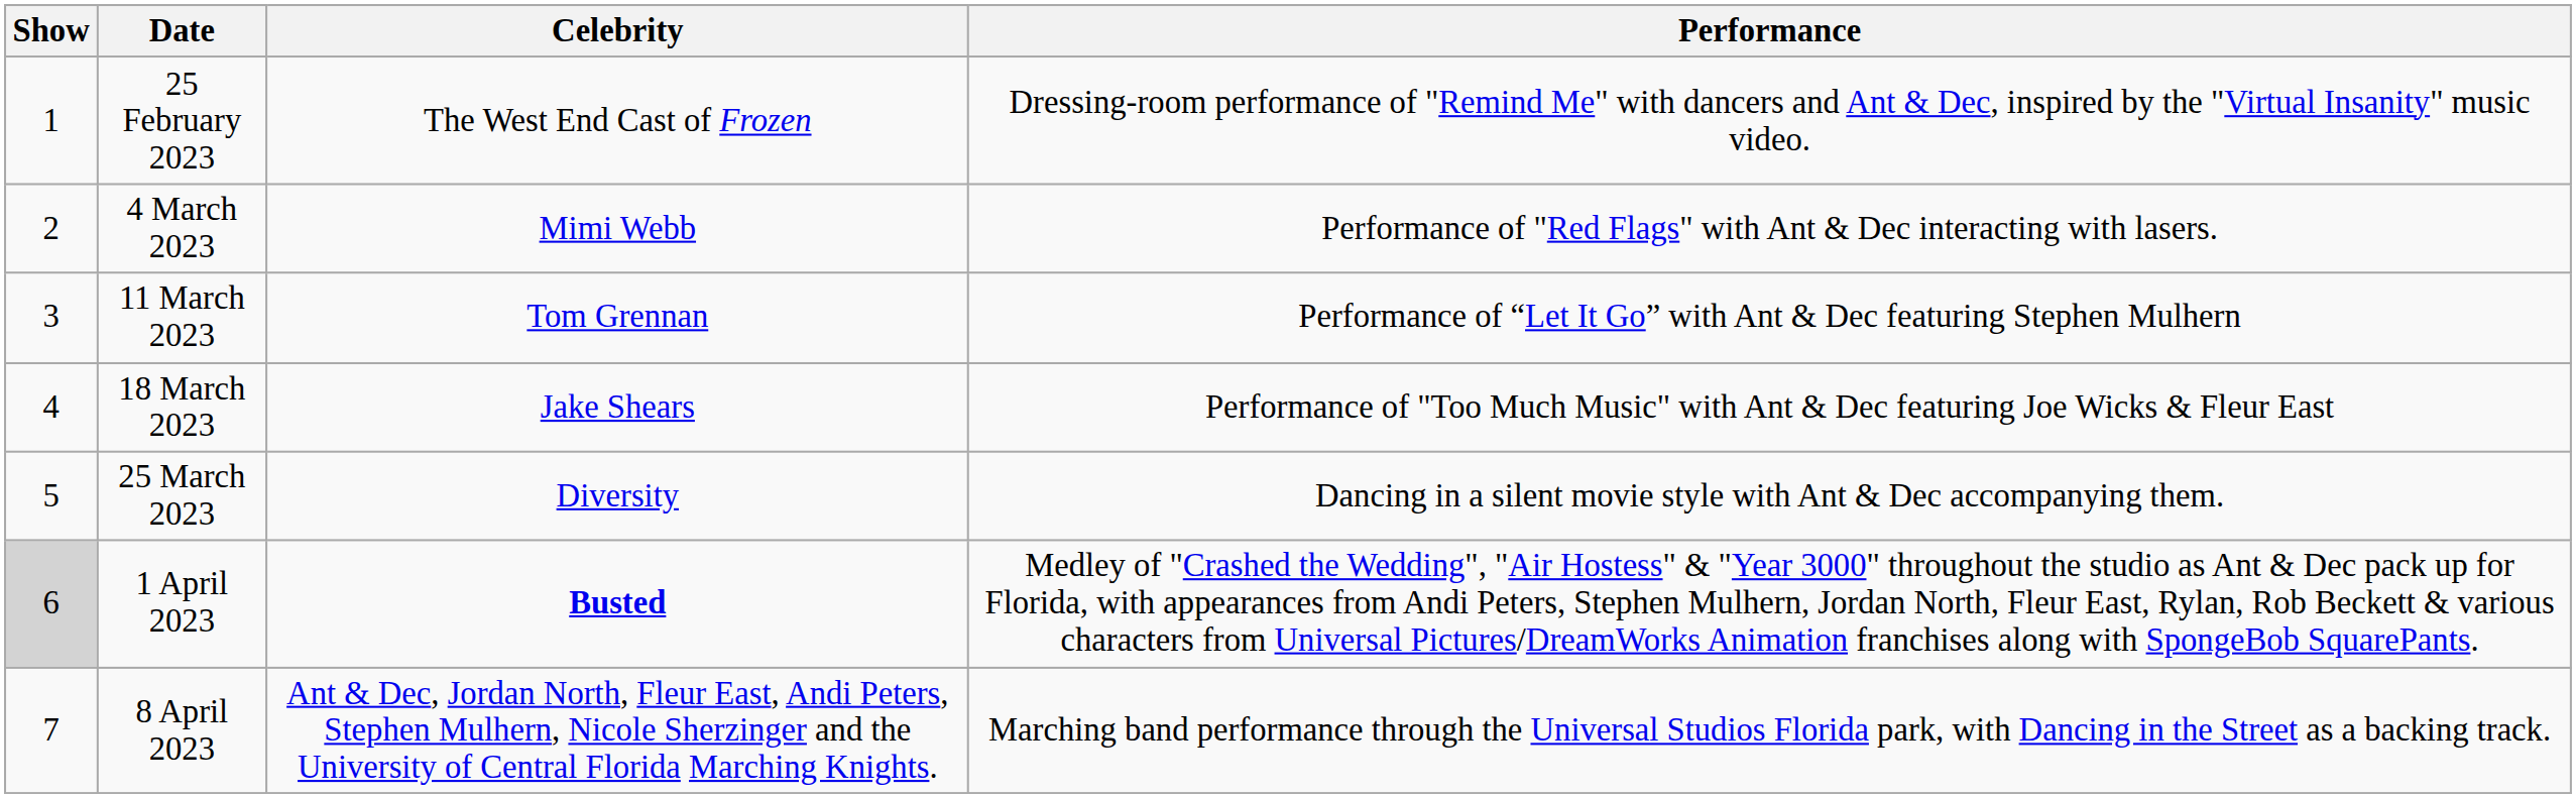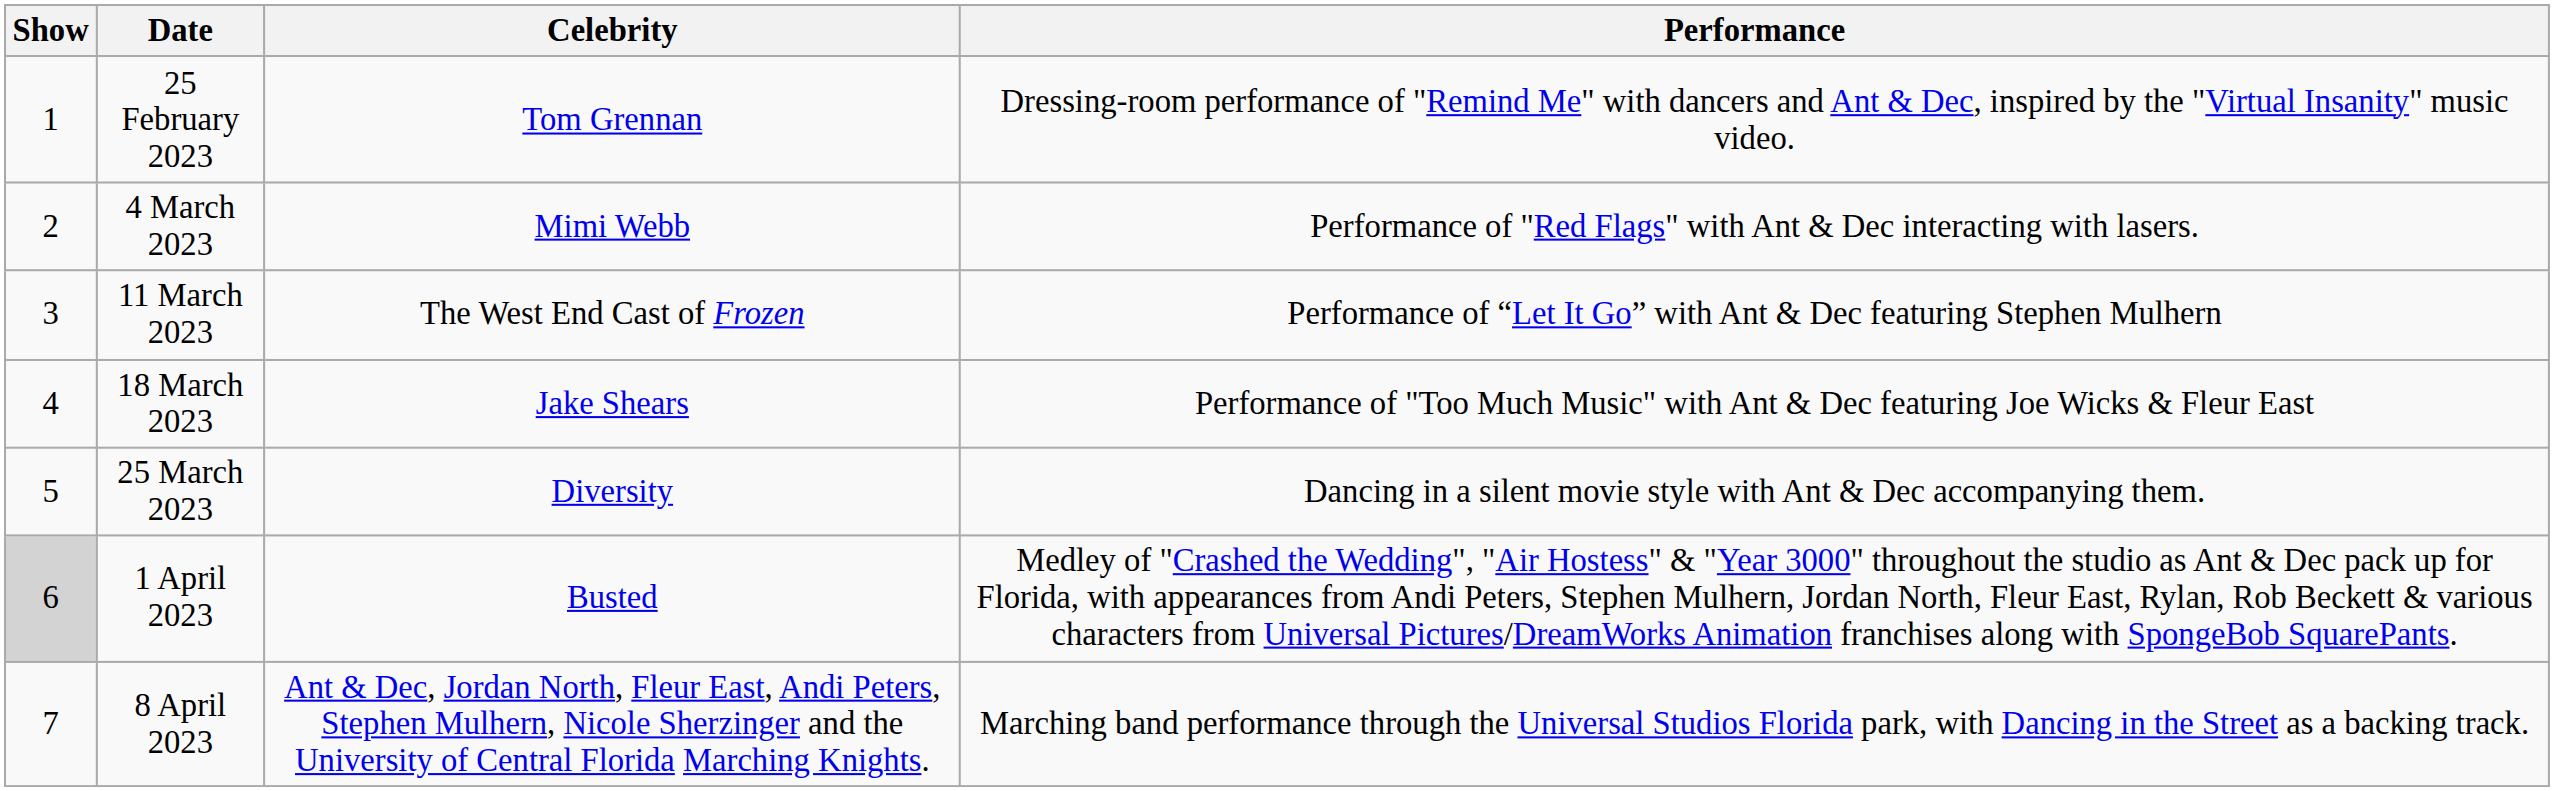 <table class="wikitable" style="text-align:center">
 <tr>
 <th>Show</th>
 <th>Date</th>
 <th>Celebrity</th>
 <th>Performance</th>
 </tr>
 <tr>
 <td>1</td>
 <td>25 February 2023</td>
-<td>The West End Cast of <em><a href='#'>Frozen</a></em></td>
+<td><a href='#'>Tom Grennan</a></td>
 <td>Dressing-room performance of "<a href='#'>Remind Me</a>" with dancers and <a href='#'>Ant & Dec</a>, inspired by the "<a href='#'>Virtual Insanity</a>" music video.</td>
 </tr>
 <tr>
 <td>2</td>
 <td>4 March 2023</td>
 <td><a href='#'>Mimi Webb</a></td>
 <td>Performance of "<a href='#'>Red Flags</a>" with Ant & Dec interacting with lasers.</td>
 </tr>
 <tr>
 <td>3</td>
 <td>11 March 2023</td>
-<td><a href='#'>Tom Grennan</a></td>
+<td>The West End Cast of <em><a href='#'>Frozen</a></em></td>
 <td>Performance of “<a href='#'>Let It Go</a>” with Ant & Dec featuring Stephen Mulhern</td>
 </tr>
 <tr>
 <td>4</td>
 <td>18 March 2023</td>
 <td><a href='#'>Jake Shears</a></td>
 <td>Performance of "Too Much Music" with Ant & Dec featuring Joe Wicks & Fleur East</td>
 </tr>
 <tr>
 <td>5</td>
 <td>25 March 2023</td>
 <td><a href='#'>Diversity</a></td>
 <td>Dancing in a silent movie style with Ant & Dec accompanying them.</td>
 </tr>
 <tr>
 <td style="background: lightgrey;">6</td>
 <td>1 April 2023</td>
-<td><strong><a href='#'>Busted</a></strong></td>
+<td><a href='#'>Busted</a></td>
 <td>Medley of "<a href='#'>Crashed the Wedding</a>", "<a href='#'>Air Hostess</a>" & "<a href='#'>Year 3000</a>" throughout the studio as Ant & Dec pack up for Florida, with appearances from Andi Peters, Stephen Mulhern, Jordan North, Fleur East, Rylan, Rob Beckett & various characters from <a href='#'>Universal Pictures</a>/<a href='#'>DreamWorks Animation</a> franchises along with <a href='#'>SpongeBob SquarePants</a>.</td>
 </tr>
 <tr>
 <td>7</td>
 <td>8 April 2023</td>
 <td><a href='#'>Ant & Dec</a>, <a href='#'>Jordan North</a>, <a href='#'>Fleur East</a>, <a href='#'>Andi Peters</a>, <a href='#'>Stephen Mulhern</a>, <a href='#'>Nicole Sherzinger</a> and the <a href='#'>University of Central Florida</a> <a href='#'>Marching Knights</a>.</td>
 <td>Marching band performance through the <a href='#'>Universal Studios Florida</a> park, with <a href='#'>Dancing in the Street</a> as a backing track.</td>
 </tr>
 <tr>
 </tr>
 </table>
